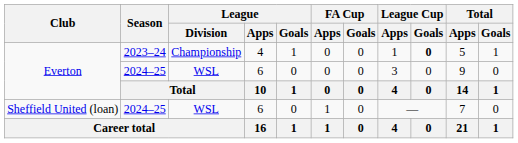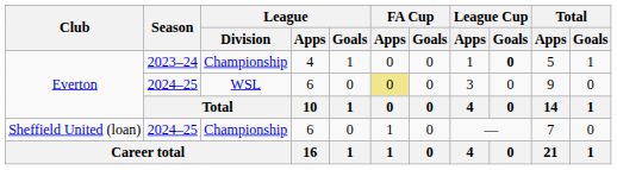 <table class="wikitable" style="text-align: center">
 <tr>
 <th rowspan="2">Club</th>
 <th rowspan="2">Season</th>
 <th colspan="3">League</th>
 <th colspan="2">FA Cup</th>
 <th colspan="2">League Cup</th>
 <th colspan="2">Total</th>
 </tr>
 <tr>
 <th>Division</th>
 <th>Apps</th>
 <th>Goals</th>
 <th>Apps</th>
 <th>Goals</th>
 <th>Apps</th>
 <th>Goals</th>
 <th>Apps</th>
 <th>Goals</th>
 </tr>
 <tr>
 <td rowspan="3"><a href='#'>Everton</a></td>
 <td><a href='#'>2023–24</a></td>
 <td><a href='#'>Championship</a></td>
 <td>4</td>
 <td>1</td>
 <td>0</td>
 <td>0</td>
 <td>1</td>
 <td><strong>0</strong></td>
 <td>5</td>
 <td>1</td>
 </tr>
 <tr>
 <td><a href='#'>2024–25</a></td>
 <td><a href='#'>WSL</a></td>
 <td>6</td>
 <td>0</td>
-<td>0</td>
+<td style="background: khaki;">0</td>
 <td>0</td>
 <td>3</td>
 <td>0</td>
 <td>9</td>
 <td>0</td>
 </tr>
 <tr>
 <th colspan="2">Total</th>
 <th>10</th>
 <th>1</th>
 <th>0</th>
 <th>0</th>
 <th>4</th>
 <th>0</th>
 <th>14</th>
 <th>1</th>
 </tr>
 <tr>
 <td><a href='#'>Sheffield United</a> (loan)</td>
 <td><a href='#'>2024–25</a></td>
-<td><a href='#'>WSL</a></td>
+<td><a href='#'>Championship</a></td>
 <td>6</td>
 <td>0</td>
 <td>1</td>
 <td>0</td>
 <td colspan="2">—</td>
 <td>7</td>
 <td>0</td>
 </tr>
 <tr>
 <th colspan="3">Career total</th>
 <th>16</th>
 <th>1</th>
 <th>1</th>
 <th>0</th>
 <th>4</th>
 <th>0</th>
 <th>21</th>
 <th>1</th>
 </tr>
 </table>
